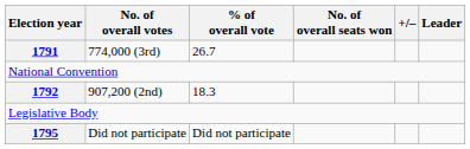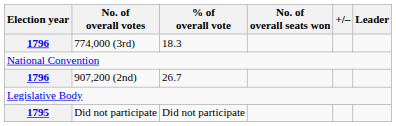 <table class=wikitable>
 <tr>
 <th>Election year</th>
 <th>No. of<br>overall votes</th>
 <th>% of<br>overall vote</th>
 <th>No. of<br>overall seats won</th>
 <th>+/–</th>
 <th>Leader</th>
 </tr>
 <tr>
-<th><a href='#'>1791</a></th>
+<th><a href='#'>1796</a></th>
 <td>774,000 (3rd)</td>
-<td>26.7</td>
+<td>18.3</td>
 <td></td>
 <td></td>
 <td></td>
 </tr>
 <tr>
 <td colspan=6><a href='#'>National Convention</a></td>
 </tr>
 <tr>
-<th><a href='#'>1792</a></th>
+<th><a href='#'>1796</a></th>
 <td>907,200 (2nd)</td>
-<td>18.3</td>
+<td>26.7</td>
 <td></td>
 <td></td>
 <td></td>
 </tr>
 <tr>
 <td colspan=6><a href='#'>Legislative Body</a></td>
 </tr>
 <tr>
 <th><a href='#'>1795</a></th>
 <td>Did not participate</td>
 <td>Did not participate</td>
 <td></td>
 <td></td>
 <td></td>
 </tr>
 </table>
